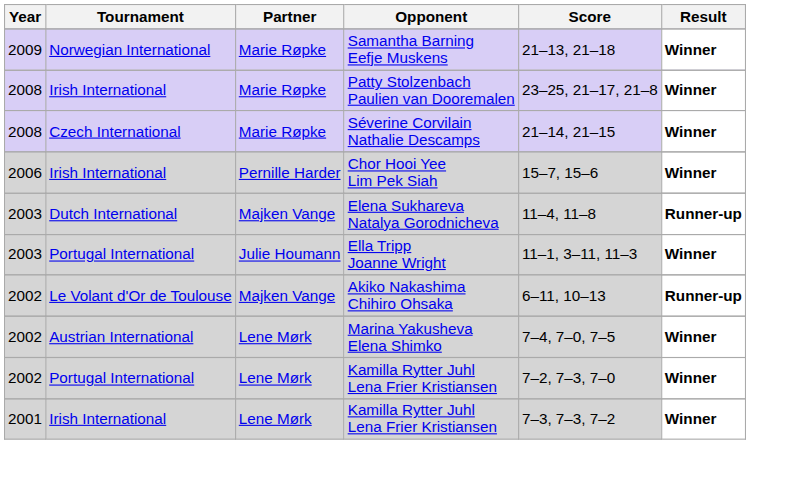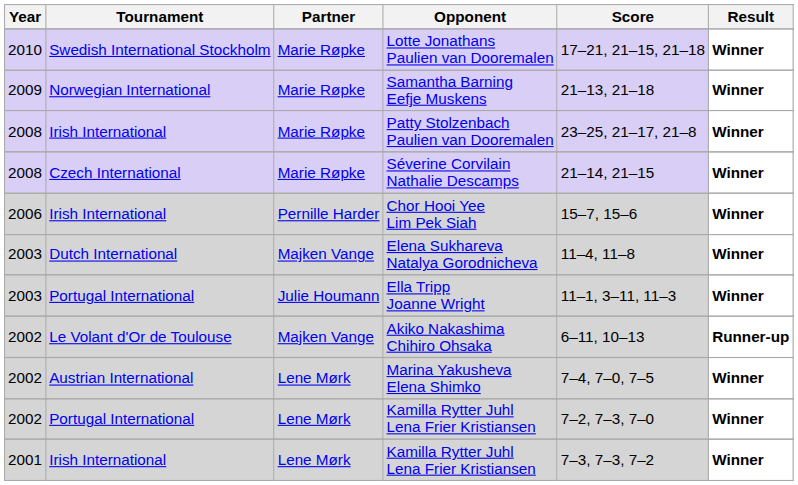 <table class="sortable wikitable" style="font-size: 90%;">
 <tr>
 <th>Year</th>
 <th>Tournament</th>
 <th>Partner</th>
 <th>Opponent</th>
 <th>Score</th>
 <th>Result</th>
 </tr>
 <tr>
+</tr>
+<tr style="background:#D8CEF6">
+<td align="center">2010</td>
+<td align="left"><a href='#'>Swedish International Stockholm</a></td>
+<td align="left"> <a href='#'>Marie Røpke</a></td>
+<td align="left"> <a href='#'>Lotte Jonathans</a><br> <a href='#'>Paulien van Dooremalen</a></td>
+<td align="left">17–21, 21–15, 21–18</td>
+<td style="text-align:left; background:white"> <strong>Winner</strong></td>
 </tr>
 <tr>
 </tr>
 <tr style="background:#D8CEF6">
 <td align="center">2009</td>
 <td align="left"><a href='#'>Norwegian International</a></td>
 <td align="left"> <a href='#'>Marie Røpke</a></td>
 <td align="left"> <a href='#'>Samantha Barning</a><br> <a href='#'>Eefje Muskens</a></td>
 <td align="left">21–13, 21–18</td>
 <td style="text-align:left; background:white"> <strong>Winner</strong></td>
 </tr>
 <tr>
 </tr>
 <tr style="background:#D8CEF6">
 <td align="center">2008</td>
 <td align="left"><a href='#'>Irish International</a></td>
 <td align="left"> <a href='#'>Marie Røpke</a></td>
 <td align="left"> <a href='#'>Patty Stolzenbach</a><br> <a href='#'>Paulien van Dooremalen</a></td>
 <td align="left">23–25, 21–17, 21–8</td>
 <td style="text-align:left; background:white"> <strong>Winner</strong></td>
 </tr>
 <tr>
 </tr>
 <tr style="background:#D8CEF6">
 <td align="center">2008</td>
 <td align="left"><a href='#'>Czech International</a></td>
 <td align="left"> <a href='#'>Marie Røpke</a></td>
 <td align="left"> <a href='#'>Séverine Corvilain</a><br> <a href='#'>Nathalie Descamps</a></td>
 <td align="left">21–14, 21–15</td>
 <td style="text-align:left; background:white"> <strong>Winner</strong></td>
 </tr>
 <tr>
 </tr>
 <tr style="background:#D5D5D5">
 <td align="center">2006</td>
 <td align="left"><a href='#'>Irish International</a></td>
 <td align="left"> <a href='#'>Pernille Harder</a></td>
 <td align="left"> <a href='#'>Chor Hooi Yee</a><br> <a href='#'>Lim Pek Siah</a></td>
 <td align="left">15–7, 15–6</td>
 <td style="text-align:left; background:white"> <strong>Winner</strong></td>
 </tr>
 <tr>
 </tr>
 <tr style="background:#D5D5D5">
 <td align="center">2003</td>
 <td align="left"><a href='#'>Dutch International</a></td>
 <td align="left"> <a href='#'>Majken Vange</a></td>
 <td align="left"> <a href='#'>Elena Sukhareva</a><br> <a href='#'>Natalya Gorodnicheva</a></td>
 <td align="left">11–4, 11–8</td>
-<td style="text-align:left; background:white"> <strong>Runner-up</strong></td>
+<td style="text-align:left; background:white"> <strong>Winner</strong></td>
 </tr>
 <tr>
 </tr>
 <tr style="background:#D5D5D5">
 <td align="center">2003</td>
 <td align="left"><a href='#'>Portugal International</a></td>
 <td align="left"> <a href='#'>Julie Houmann</a></td>
 <td align="left"> <a href='#'>Ella Tripp</a><br> <a href='#'>Joanne Wright</a></td>
 <td align="left">11–1, 3–11, 11–3</td>
 <td style="text-align:left; background:white"> <strong>Winner</strong></td>
 </tr>
 <tr>
 </tr>
 <tr style="background:#D5D5D5">
 <td align="center">2002</td>
 <td align="left"><a href='#'>Le Volant d'Or de Toulouse</a></td>
 <td align="left"> <a href='#'>Majken Vange</a></td>
 <td align="left"> <a href='#'>Akiko Nakashima</a><br> <a href='#'>Chihiro Ohsaka</a></td>
 <td align="left">6–11, 10–13</td>
 <td style="text-align:left; background:white"> <strong>Runner-up</strong></td>
 </tr>
 <tr>
 </tr>
 <tr style="background:#D5D5D5">
 <td align="center">2002</td>
 <td align="left"><a href='#'>Austrian International</a></td>
 <td align="left"> <a href='#'>Lene Mørk</a></td>
 <td align="left"> <a href='#'>Marina Yakusheva</a><br> <a href='#'>Elena Shimko</a></td>
 <td align="left">7–4, 7–0, 7–5</td>
 <td style="text-align:left; background:white"> <strong>Winner</strong></td>
 </tr>
 <tr>
 </tr>
 <tr style="background:#D5D5D5">
 <td align="center">2002</td>
 <td align="left"><a href='#'>Portugal International</a></td>
 <td align="left"> <a href='#'>Lene Mørk</a></td>
 <td align="left"> <a href='#'>Kamilla Rytter Juhl</a><br> <a href='#'>Lena Frier Kristiansen</a></td>
 <td align="left">7–2, 7–3, 7–0</td>
 <td style="text-align:left; background:white"> <strong>Winner</strong></td>
 </tr>
 <tr>
 </tr>
 <tr style="background:#D5D5D5">
 <td align="center">2001</td>
 <td align="left"><a href='#'>Irish International</a></td>
 <td align="left"> <a href='#'>Lene Mørk</a></td>
 <td align="left"> <a href='#'>Kamilla Rytter Juhl</a><br> <a href='#'>Lena Frier Kristiansen</a></td>
 <td align="left">7–3, 7–3, 7–2</td>
 <td style="text-align:left; background:white"> <strong>Winner</strong></td>
 </tr>
 </table>
